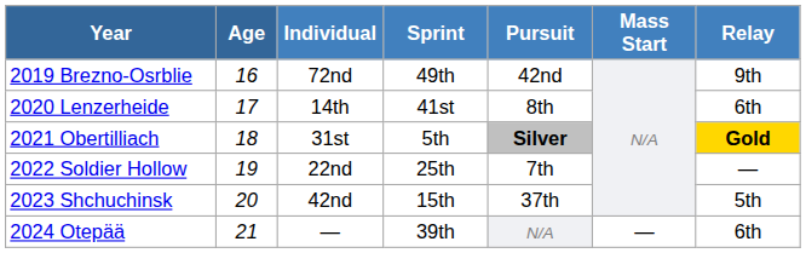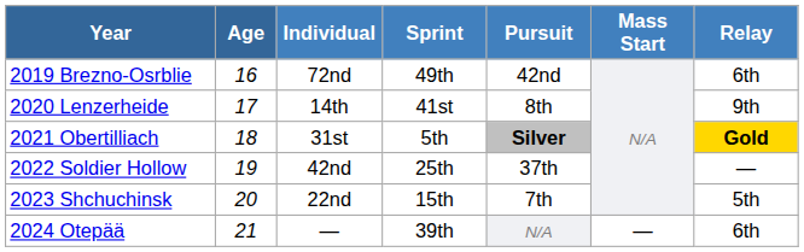 <table class="wikitable" style="font-size:95%; text-align:center; border:grey solid 1px; border-collapse:collapse; background:#ffffff;">
 <tr>
 <th style="background-color:#369; color:white;    width:160px;">Year</th>
 <th style="background-color:#369; color:white;    width:40px;">Age</th>
 <th style="background-color:#4180be; color:white; width:75px;">Individual</th>
 <th style="background-color:#4180be; color:white; width:75px;">Sprint</th>
 <th style="background-color:#4180be; color:white; width:75px;">Pursuit</th>
 <th style="background-color:#4180be; color:white; width:75px;">Mass Start</th>
 <th style="background-color:#4180be; color:white; width:75px;">Relay</th>
 </tr>
 <tr>
 <td align=left> <a href='#'>2019 Brezno-Osrblie</a></td>
 <td><em>16</em></td>
 <td>72nd</td>
 <td>49th</td>
 <td>42nd</td>
 <td rowspan="5" style="background: #f0f1f4; color:gray; text-align:center;" class="table-na"><small><em>N/A</em></small></td>
-<td>9th</td>
+<td>6th</td>
 </tr>
 <tr>
 <td align=left> <a href='#'>2020 Lenzerheide</a></td>
 <td><em>17</em></td>
 <td>14th</td>
 <td>41st</td>
 <td>8th</td>
-<td>6th</td>
+<td>9th</td>
 </tr>
 <tr>
 <td align=left> <a href='#'>2021 Obertilliach</a></td>
 <td><em>18</em></td>
 <td>31st</td>
 <td>5th</td>
 <td style="background:silver;"><strong>Silver</strong></td>
 <td style="background:gold"><strong>Gold</strong></td>
 </tr>
 <tr>
 <td align=left> <a href='#'>2022 Soldier Hollow</a></td>
 <td><em>19</em></td>
-<td>22nd</td>
+<td>42nd</td>
 <td>25th</td>
-<td>7th</td>
+<td>37th</td>
 <td>—</td>
 </tr>
 <tr>
 <td align=left> <a href='#'>2023 Shchuchinsk</a></td>
 <td><em>20</em></td>
-<td>42nd</td>
+<td>22nd</td>
 <td>15th</td>
-<td>37th</td>
+<td>7th</td>
 <td>5th</td>
 </tr>
 <tr>
 <td align=left> <a href='#'>2024 Otepää</a></td>
 <td><em>21</em></td>
 <td>—</td>
 <td>39th</td>
 <td style="background: #f0f1f4; color:gray; text-align:center;" class="table-na"><small><em>N/A</em></small></td>
 <td>—</td>
 <td>6th</td>
 </tr>
 </table>
